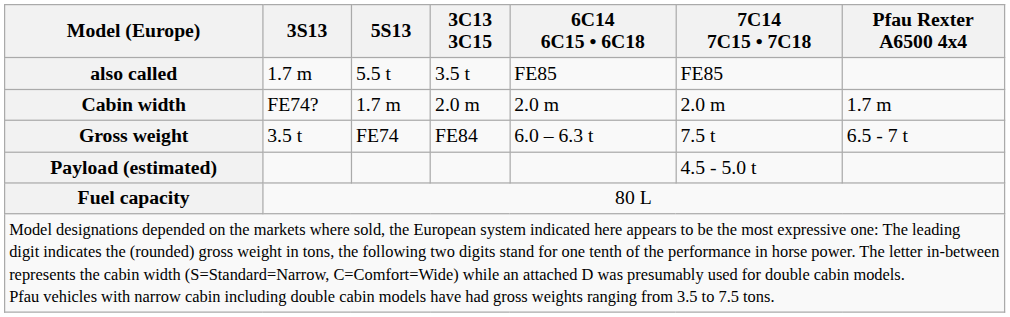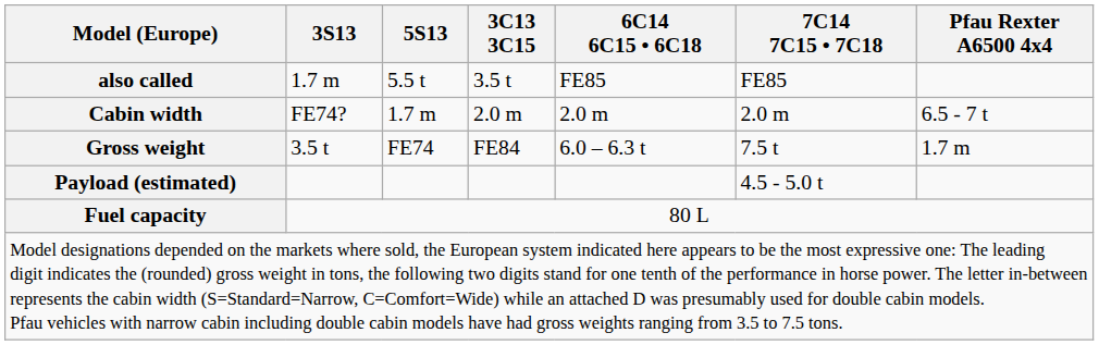 <table class="wikitable">
 <tr>
 <th>Model (Europe)</th>
 <th>3S13</th>
 <th>5S13</th>
 <th>3C13<br>3C15</th>
 <th>6C14<br>6C15 • 6C18</th>
 <th>7C14<br>7C15 • 7C18</th>
 <th>Pfau Rexter<br>A6500 4x4</th>
 </tr>
 <tr>
 <th>also called</th>
 <td>1.7 m</td>
 <td>5.5 t</td>
 <td>3.5 t</td>
 <td>FE85</td>
 <td>FE85</td>
 <td></td>
 </tr>
 <tr>
 <th>Cabin width</th>
 <td>FE74?</td>
 <td>1.7 m</td>
 <td>2.0 m</td>
 <td>2.0 m</td>
 <td>2.0 m</td>
-<td>1.7 m</td>
+<td>6.5 - 7 t</td>
 </tr>
 <tr>
 <th>Gross weight</th>
 <td>3.5 t</td>
 <td>FE74</td>
 <td>FE84</td>
 <td>6.0 – 6.3 t</td>
 <td>7.5 t</td>
-<td>6.5 - 7 t</td>
+<td>1.7 m</td>
 </tr>
 <tr>
 <th>Payload (estimated)</th>
 <td></td>
 <td></td>
 <td></td>
 <td></td>
 <td>4.5 - 5.0 t</td>
 <td></td>
 </tr>
 <tr>
 <th>Fuel capacity</th>
 <td colspan="6" style="text-align:center;">80 L</td>
 </tr>
 <tr>
 <td colspan="7"><small>Model designations depended on the markets where sold, the European system indicated here appears to be the most expressive one: The leading<br>digit indicates the (rounded) gross weight in tons, the following two digits stand for one tenth of the performance in horse power. The letter in-between<br>represents the cabin width (S=Standard=Narrow, C=Comfort=Wide) while an attached D was presumably used for double cabin models.<br>Pfau vehicles with narrow cabin including double cabin models have had gross weights ranging from 3.5 to 7.5 tons.</small></td>
 </tr>
 </table>
